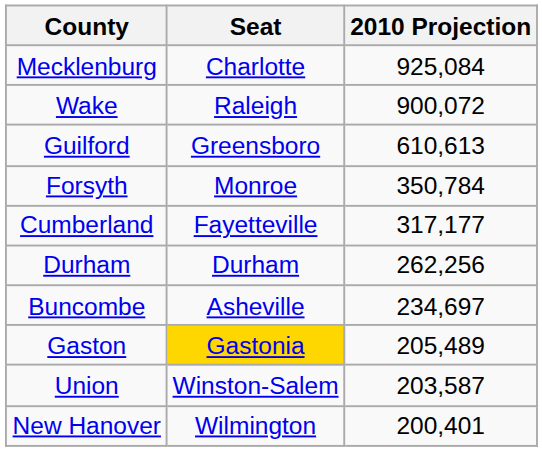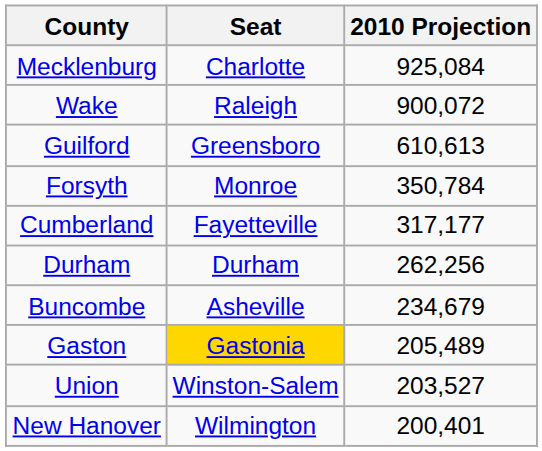 <table class="wikitable" style="float:right; clear:right; margin-right:0; margin-left:1em; font-size:81%; text-align:center">
 <tr>
 <th>County</th>
 <th>Seat</th>
 <th>2010 Projection</th>
 </tr>
 <tr>
 <td><a href='#'>Mecklenburg</a></td>
 <td><a href='#'>Charlotte</a></td>
 <td>925,084</td>
 </tr>
 <tr>
 <td><a href='#'>Wake</a></td>
 <td><a href='#'>Raleigh</a></td>
 <td>900,072</td>
 </tr>
 <tr>
 <td><a href='#'>Guilford</a></td>
 <td><a href='#'>Greensboro</a></td>
 <td>610,613</td>
 </tr>
 <tr>
 <td><a href='#'>Forsyth</a></td>
 <td><a href='#'>Monroe</a></td>
 <td>350,784</td>
 </tr>
 <tr>
 <td><a href='#'>Cumberland</a></td>
 <td><a href='#'>Fayetteville</a></td>
 <td>317,177</td>
 </tr>
 <tr>
 <td><a href='#'>Durham</a></td>
 <td><a href='#'>Durham</a></td>
 <td>262,256</td>
 </tr>
 <tr>
 <td><a href='#'>Buncombe</a></td>
 <td><a href='#'>Asheville</a></td>
-<td>234,697</td>
+<td>234,679</td>
 </tr>
 <tr>
 <td><a href='#'>Gaston</a></td>
 <td style="background: gold;"><a href='#'>Gastonia</a></td>
 <td>205,489</td>
 </tr>
 <tr>
 <td><a href='#'>Union</a></td>
 <td><a href='#'>Winston-Salem</a></td>
-<td>203,587</td>
+<td>203,527</td>
 </tr>
 <tr>
 <td><a href='#'>New Hanover</a></td>
 <td><a href='#'>Wilmington</a></td>
 <td>200,401</td>
 </tr>
 </table>
